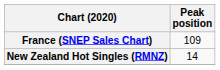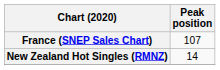 <table class="wikitable sortable plainrowheaders" style="text-align:center">
 <tr>
 <th scope="col">Chart (2020)</th>
 <th scope="col">Peak<br>position</th>
 </tr>
 <tr>
 <th scope="row">France (<a href='#'>SNEP Sales Chart</a>)</th>
-<td align="center">109</td>
+<td align="center">107</td>
 </tr>
 <tr>
 <th scope="row">New Zealand Hot Singles (<a href='#'>RMNZ</a>)</th>
 <td>14</td>
 </tr>
 <tr>
 </tr>
 <tr>
 </tr>
 </table>
